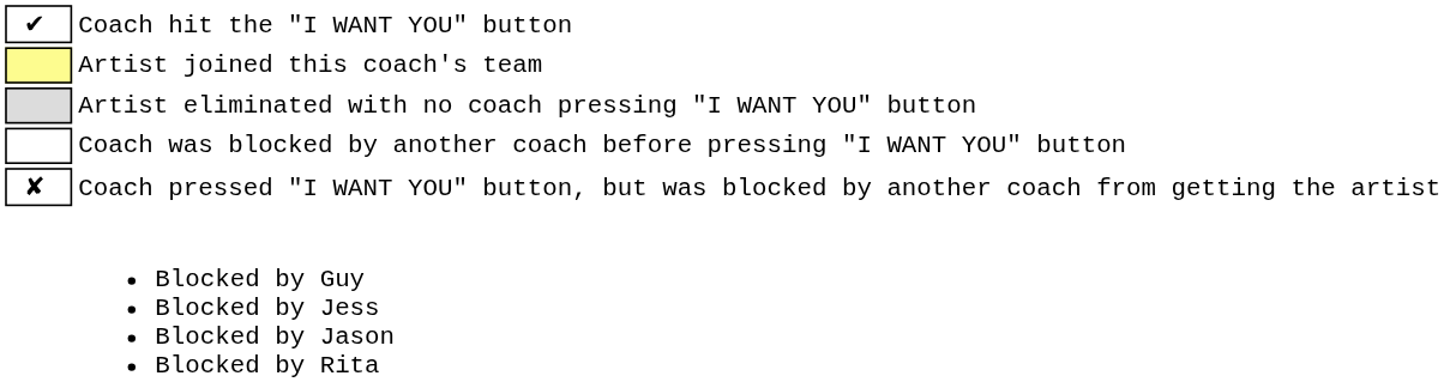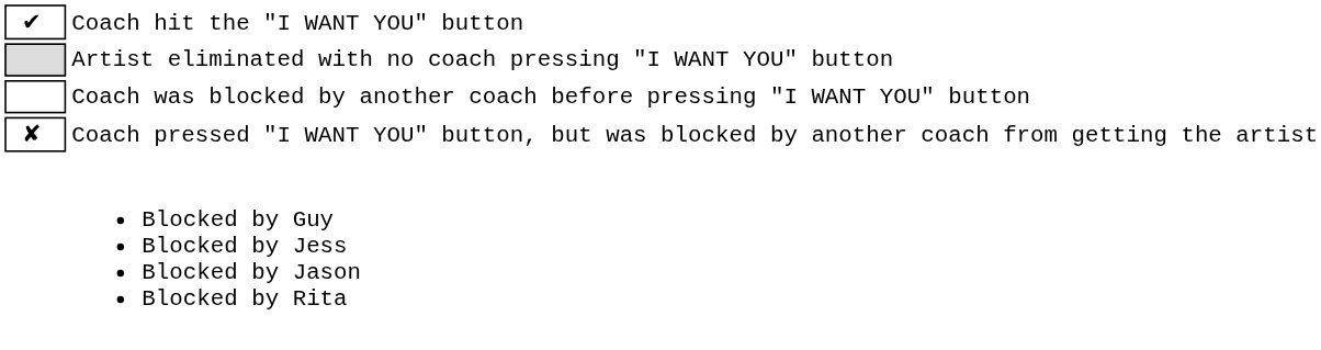 <table class="toccolours" style="font-size: 100%; white-space: nowrap">
 <tr>
 <td style="background:white; border: 1px solid black"> ✔ </td>
 <td>Coach hit the "I WANT YOU" button</td>
-</tr>
-<tr>
-<td style="background:#FDFC8F; border: 1px solid black">    </td>
-<td>Artist joined this coach's team</td>
 </tr>
 <tr>
 <td style="background:#DCDCDC; border: 1px solid black">    </td>
 <td>Artist eliminated with no coach pressing "I WANT YOU" button</td>
 </tr>
 <tr>
 <td style="background:white; border:1px solid black"> <strong></strong> </td>
 <td>Coach was blocked by another coach before pressing "I WANT YOU" button</td>
 </tr>
 <tr>
 <td style="background:white; border:1px solid black"> ✘ </td>
 <td>Coach pressed "I WANT YOU" button, but was blocked by another coach from getting the artist</td>
 </tr>
 <tr>
 <td></td>
 <td><br><ul><li> Blocked by Guy</li><li> Blocked by Jess</li><li> Blocked by Jason</li><li> Blocked by Rita</li></ul></td>
 </tr>
 </table>
